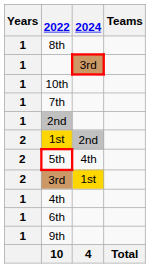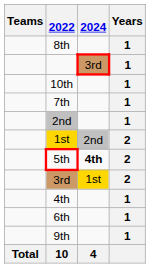 <table class="wikitable" style="font-size:95%; text-align: center;">
 <tr>
-<th>Years</th>
+<th>Teams</th>
 <th><br><a href='#'>2022</a></th>
 <th><br><a href='#'>2024</a></th>
-<th>Teams</th>
+<th>Years</th>
 </tr>
 <tr>
-<th>1</th>
+<td align="left"></td>
 <td>8th</td>
 <td></td>
-<td align="left"></td>
+<th>1</th>
 </tr>
 <tr>
-<th>1</th>
+<td align="left"></td>
 <td></td>
 <td style="border: 3px solid red; background:#cc9966;">3rd</td>
-<td align="left"></td>
+<th>1</th>
 </tr>
 <tr>
-<th>1</th>
+<td align="left"></td>
 <td>10th</td>
 <td></td>
-<td align="left"></td>
+<th>1</th>
 </tr>
 <tr>
-<th>1</th>
+<td align="left"></td>
 <td>7th</td>
 <td></td>
-<td align="left"></td>
+<th>1</th>
 </tr>
 <tr>
-<th>1</th>
+<td align="left"></td>
 <td style="background:silver;">2nd</td>
 <td></td>
-<td align="left"></td>
+<th>1</th>
 </tr>
 <tr>
-<th>2</th>
+<td align="left"></td>
 <td style="background:gold;">1st</td>
 <td style="background:silver;">2nd</td>
-<td align="left"></td>
+<th>2</th>
 </tr>
 <tr>
+<td align="left"></td>
+<td style="border: 3px solid red;">5th</td>
+<td><strong>4th</strong></td>
 <th>2</th>
-<td style="border: 3px solid red;">5th</td>
-<td>4th</td>
-<td align="left"></td>
 </tr>
 <tr>
-<th>2</th>
+<td align="left"></td>
 <td style="background:#cc9966;">3rd</td>
 <td style="background:gold;">1st</td>
-<td align="left"></td>
+<th>2</th>
 </tr>
 <tr>
-<th>1</th>
+<td align="left"></td>
 <td>4th</td>
 <td></td>
-<td align="left"></td>
+<th>1</th>
 </tr>
 <tr>
-<th>1</th>
+<td align="left"></td>
 <td>6th</td>
 <td></td>
-<td align="left"></td>
+<th>1</th>
 </tr>
 <tr>
-<th>1</th>
+<td align="left"></td>
 <td>9th</td>
 <td></td>
-<td align="left"></td>
+<th>1</th>
 </tr>
 <tr>
-<th></th>
+<th>Total</th>
 <th>10</th>
 <th>4</th>
-<th>Total</th>
+<th></th>
 </tr>
 </table>
